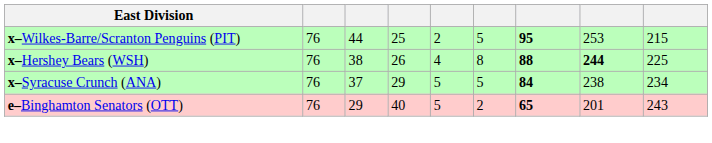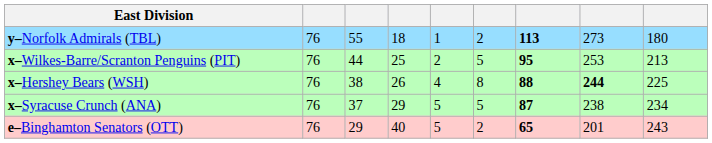 <table class="wikitable" style="width:50em">
 <tr style="background:#ddf;">
 <th style="width:35%;">East Division</th>
 <th style="width:5%;"></th>
 <th style="width:5%;"></th>
 <th style="width:5%;"></th>
 <th style="width:5%;"></th>
 <th style="width:5%;"></th>
 <th style="width:7.5%;"></th>
 <th style="width:7.5%;"></th>
 <th style="width:7.5%;"></th>
 </tr>
+<tr style="background:#97deff;">
+<td><strong>y–</strong><a href='#'>Norfolk Admirals</a> (<a href='#'>TBL</a>)</td>
+<td>76</td>
+<td>55</td>
+<td>18</td>
+<td>1</td>
+<td>2</td>
+<td><strong>113</strong></td>
+<td>273</td>
+<td>180</td>
+</tr>
 <tr style="background:#bfb;">
 <td><strong>x–</strong><a href='#'>Wilkes-Barre/Scranton Penguins</a> (<a href='#'>PIT</a>)</td>
 <td>76</td>
 <td>44</td>
 <td>25</td>
 <td>2</td>
 <td>5</td>
 <td><strong>95</strong></td>
 <td>253</td>
-<td>215</td>
+<td>213</td>
 </tr>
 <tr style="background:#bfb;">
 <td><strong>x–</strong><a href='#'>Hershey Bears</a> (<a href='#'>WSH</a>)</td>
 <td>76</td>
 <td>38</td>
 <td>26</td>
 <td>4</td>
 <td>8</td>
 <td><strong>88</strong></td>
 <td><strong>244</strong></td>
 <td>225</td>
 </tr>
 <tr style="background:#bfb;">
 <td><strong>x–</strong><a href='#'>Syracuse Crunch</a> (<a href='#'>ANA</a>)</td>
 <td>76</td>
 <td>37</td>
 <td>29</td>
 <td>5</td>
 <td>5</td>
-<td><strong>84</strong></td>
+<td><strong>87</strong></td>
 <td>238</td>
 <td>234</td>
 </tr>
 <tr style="background:#fcc;">
 <td><strong>e–</strong><a href='#'>Binghamton Senators</a> (<a href='#'>OTT</a>)</td>
 <td>76</td>
 <td>29</td>
 <td>40</td>
 <td>5</td>
 <td>2</td>
 <td><strong>65</strong></td>
 <td>201</td>
 <td>243</td>
 </tr>
 </table>
